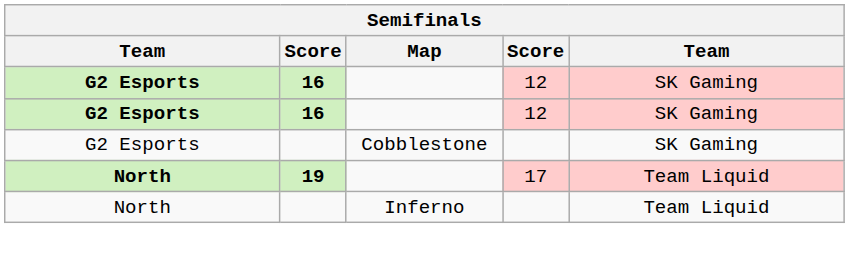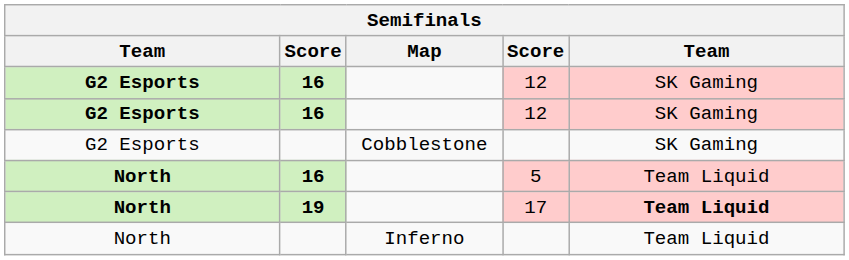 <table class="wikitable" style="text-align: center;">
 <tr>
 <th colspan=5>Semifinals</th>
 </tr>
 <tr>
 <th width="181px">Team</th>
 <th width="20px">Score</th>
 <th width="100px">Map</th>
 <th width="20px">Score</th>
 <th width="181px">Team</th>
 </tr>
 <tr>
 <td style="background: #D0F0C0;"><strong>G2 Esports</strong></td>
 <td style="background: #D0F0C0;"><strong>16</strong></td>
 <td></td>
 <td style="background: #FFCCCC;">12</td>
 <td style="background: #FFCCCC;">SK Gaming</td>
 </tr>
 <tr>
 <td style="background: #D0F0C0;"><strong>G2 Esports</strong></td>
 <td style="background: #D0F0C0;"><strong>16</strong></td>
 <td></td>
 <td style="background: #FFCCCC;">12</td>
 <td style="background: #FFCCCC;">SK Gaming</td>
 </tr>
 <tr>
 <td>G2 Esports</td>
 <td></td>
 <td>Cobblestone</td>
 <td></td>
 <td>SK Gaming</td>
 </tr>
 <tr>
 <td style="background: #D0F0C0;"><strong>North</strong></td>
+<td style="background: #D0F0C0;"><strong>16</strong></td>
+<td></td>
+<td style="background: #FFCCCC;">5</td>
+<td style="background: #FFCCCC;">Team Liquid</td>
+</tr>
+<tr>
+<td style="background: #D0F0C0;"><strong>North</strong></td>
 <td style="background: #D0F0C0;"><strong>19</strong></td>
 <td></td>
 <td style="background: #FFCCCC;">17</td>
-<td style="background: #FFCCCC;">Team Liquid</td>
+<td style="background: #FFCCCC;"><strong>Team Liquid</strong></td>
 </tr>
 <tr>
 <td>North</td>
 <td></td>
 <td>Inferno</td>
 <td></td>
 <td>Team Liquid</td>
 </tr>
 </table>
